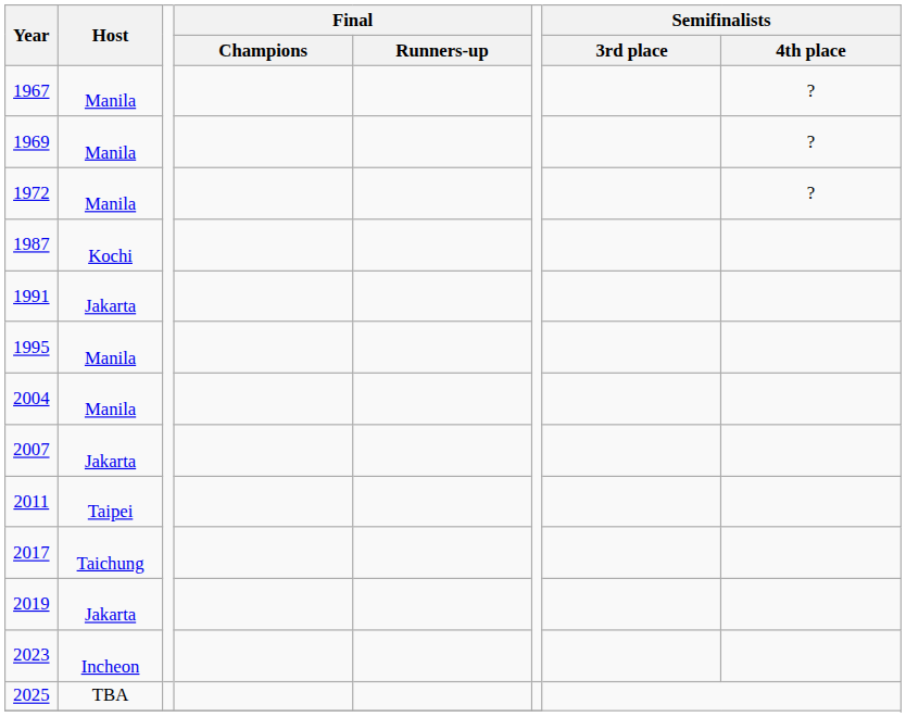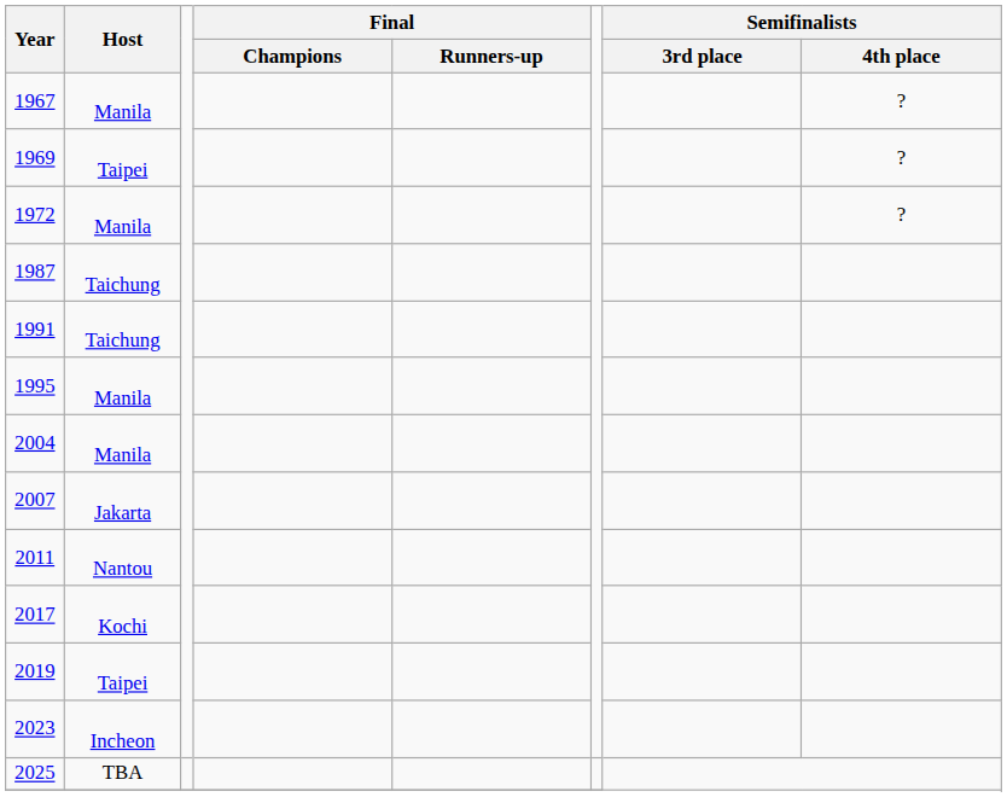 <table class="wikitable" style="font-size:90%; text-align: center;">
 <tr>
 <th rowspan=2 width=5%>Year</th>
 <th rowspan=2 width=10%>Host</th>
 <td width=1% rowspan=14 style="border-top:none;border-bottom:none;"></td>
 <th colspan=2>Final</th>
 <td width=1% rowspan=14 style="border-top:none;border-bottom:none;"></td>
 <th colspan=2>Semifinalists</th>
 </tr>
 <tr>
 <th width=17%>Champions</th>
 <th width=17%>Runners-up</th>
 <th width=17%>3rd place</th>
 <th width=17%>4th place</th>
 </tr>
 <tr>
 <td><a href='#'>1967</a></td>
 <td><br><a href='#'>Manila</a></td>
 <td><strong></strong></td>
 <td></td>
 <td></td>
 <td>?</td>
 </tr>
 <tr>
 <td><a href='#'>1969</a></td>
-<td><br><a href='#'>Manila</a></td>
+<td><br><a href='#'>Taipei</a></td>
 <td><strong></strong></td>
 <td></td>
 <td></td>
 <td>?</td>
 </tr>
 <tr>
 <td><a href='#'>1972</a></td>
 <td><br><a href='#'>Manila</a></td>
 <td><strong></strong></td>
 <td></td>
 <td></td>
 <td>?</td>
 </tr>
 <tr>
 <td><a href='#'>1987</a></td>
-<td><br><a href='#'>Kochi</a></td>
+<td><br><a href='#'>Taichung</a></td>
 <td><strong></strong></td>
 <td></td>
 <td></td>
 <td></td>
 </tr>
 <tr>
 <td><a href='#'>1991</a></td>
-<td><br><a href='#'>Jakarta</a></td>
+<td><br><a href='#'>Taichung</a></td>
 <td><strong></strong></td>
 <td></td>
 <td></td>
 <td></td>
 </tr>
 <tr>
 <td><a href='#'>1995</a></td>
 <td><br><a href='#'>Manila</a></td>
 <td><strong></strong></td>
 <td></td>
 <td></td>
 <td></td>
 </tr>
 <tr>
 <td><a href='#'>2004</a></td>
 <td><br><a href='#'>Manila</a></td>
 <td><strong></strong></td>
 <td></td>
 <td></td>
 <td></td>
 </tr>
 <tr>
 <td><a href='#'>2007</a></td>
 <td><br><a href='#'>Jakarta</a></td>
 <td><strong></strong></td>
 <td></td>
 <td></td>
 <td></td>
 </tr>
 <tr>
 <td><a href='#'>2011</a></td>
-<td><br><a href='#'>Taipei</a></td>
+<td><br><a href='#'>Nantou</a></td>
 <td><strong></strong></td>
 <td></td>
 <td></td>
 <td></td>
 </tr>
 <tr>
 <td><a href='#'>2017</a></td>
-<td><br><a href='#'>Taichung</a></td>
+<td><br><a href='#'>Kochi</a></td>
 <td><strong></strong></td>
 <td></td>
 <td></td>
 <td></td>
 </tr>
 <tr>
 <td><a href='#'>2019</a></td>
-<td><br><a href='#'>Jakarta</a></td>
+<td><br><a href='#'>Taipei</a></td>
 <td><strong></strong></td>
 <td></td>
 <td></td>
 <td></td>
 </tr>
 <tr>
 <td><a href='#'>2023</a></td>
 <td><br><a href='#'>Incheon</a></td>
 <td><strong></strong></td>
 <td></td>
 <td></td>
 <td></td>
 </tr>
 <tr>
 <td><a href='#'>2025</a></td>
 <td>TBA</td>
 <td></td>
 <td></td>
 <td></td>
 <td></td>
 </tr>
 <tr>
 </tr>
 </table>
